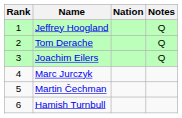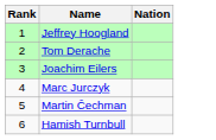 <table class="wikitable sortable" style="text-align:center">
 <tr>
 <th>Rank</th>
 <th>Name</th>
 <th>Nation</th>
-<th>Notes</th>
 </tr>
 <tr bgcolor=bbffbb>
 <td>1</td>
 <td align=left><a href='#'>Jeffrey Hoogland</a></td>
 <td align=left></td>
-<td>Q</td>
 </tr>
 <tr bgcolor=bbffbb>
 <td>2</td>
 <td align=left><a href='#'>Tom Derache</a></td>
 <td align=left></td>
-<td>Q</td>
 </tr>
 <tr bgcolor=bbffbb>
 <td>3</td>
 <td align=left><a href='#'>Joachim Eilers</a></td>
 <td align=left></td>
-<td>Q</td>
 </tr>
 <tr>
 <td>4</td>
 <td align=left><a href='#'>Marc Jurczyk</a></td>
 <td align=left></td>
-<td></td>
 </tr>
 <tr>
 <td>5</td>
 <td align=left><a href='#'>Martin Čechman</a></td>
 <td align=left></td>
-<td></td>
 </tr>
 <tr>
 <td>6</td>
 <td align=left><a href='#'>Hamish Turnbull</a></td>
 <td align=left></td>
-<td></td>
 </tr>
 </table>
